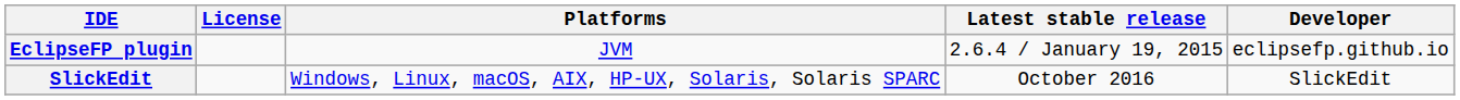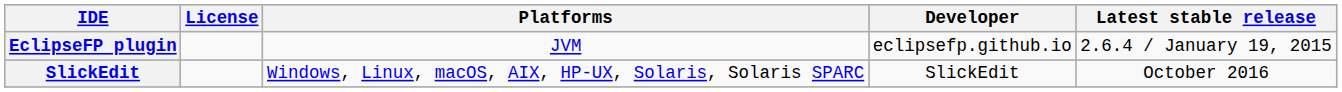 <table class="wikitable sortable sort-under" style="font-size: 85%; text-align: center; width: auto;">
 <tr>
 <th><a href='#'>IDE</a></th>
 <th><a href='#'>License</a></th>
 <th>Platforms</th>
+<th>Developer</th>
 <th>Latest stable <a href='#'>release</a></th>
-<th>Developer</th>
 </tr>
 <tr>
 <th><a href='#'>EclipseFP plugin</a></th>
 <td></td>
 <td><a href='#'>JVM</a></td>
+<td>eclipsefp.github.io</td>
 <td>2.6.4 / January 19, 2015</td>
-<td>eclipsefp.github.io</td>
 </tr>
 <tr>
 <th><a href='#'>SlickEdit</a></th>
 <td></td>
 <td><a href='#'>Windows</a>, <a href='#'>Linux</a>, <a href='#'>macOS</a>, <a href='#'>AIX</a>, <a href='#'>HP-UX</a>, <a href='#'>Solaris</a>, Solaris <a href='#'>SPARC</a></td>
+<td>SlickEdit</td>
 <td>October 2016</td>
-<td>SlickEdit</td>
 </tr>
 </table>
